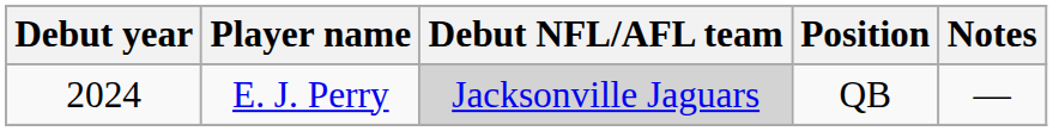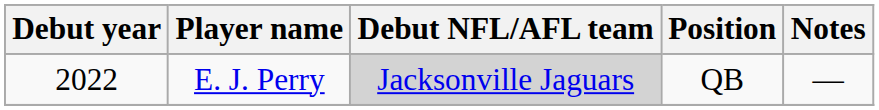 <table class="wikitable sortable">
 <tr>
 <th>Debut year</th>
 <th>Player name</th>
 <th>Debut NFL/AFL team</th>
 <th>Position</th>
 <th>Notes</th>
 </tr>
 <tr>
-<td align="center">2024</td>
+<td align="center">2022</td>
 <td align="center"><a href='#'>E. J. Perry</a></td>
 <td align="center" style="background: lightgrey;"><a href='#'>Jacksonville Jaguars</a></td>
 <td align="center">QB</td>
 <td align="center">—</td>
 </tr>
 <tr>
 </tr>
 </table>
